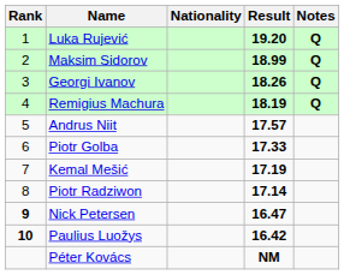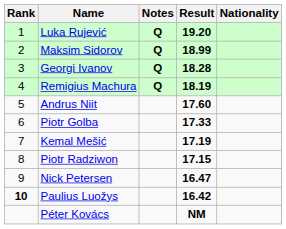 <table class="wikitable sortable" style="text-align:center">
 <tr>
 <th>Rank</th>
 <th>Name</th>
+<th>Notes</th>
+<th>Result</th>
 <th>Nationality</th>
-<th>Result</th>
-<th>Notes</th>
 </tr>
 <tr bgcolor=ccffcc>
 <td>1</td>
 <td align=left><a href='#'>Luka Rujević</a></td>
+<td><strong>Q</strong></td>
+<td><strong>19.20</strong></td>
 <td align=left></td>
-<td><strong>19.20</strong></td>
-<td><strong>Q</strong></td>
 </tr>
 <tr bgcolor=ccffcc>
 <td>2</td>
 <td align=left><a href='#'>Maksim Sidorov</a></td>
+<td><strong>Q</strong></td>
+<td><strong>18.99</strong></td>
 <td align=left></td>
-<td><strong>18.99</strong></td>
-<td><strong>Q</strong></td>
 </tr>
 <tr bgcolor=ccffcc>
 <td>3</td>
 <td align=left><a href='#'>Georgi Ivanov</a></td>
+<td><strong>Q</strong></td>
+<td><strong>18.28</strong></td>
 <td align=left></td>
-<td><strong>18.26</strong></td>
-<td><strong>Q</strong></td>
 </tr>
 <tr bgcolor=ccffcc>
 <td>4</td>
 <td align=left><a href='#'>Remigius Machura</a></td>
+<td><strong>Q</strong></td>
+<td><strong>18.19</strong></td>
 <td align=left></td>
-<td><strong>18.19</strong></td>
-<td><strong>Q</strong></td>
 </tr>
 <tr>
 <td>5</td>
 <td align=left><a href='#'>Andrus Niit</a></td>
+<td></td>
+<td><strong>17.60</strong></td>
 <td align=left></td>
-<td><strong>17.57</strong></td>
-<td></td>
 </tr>
 <tr>
 <td>6</td>
 <td align=left><a href='#'>Piotr Golba</a></td>
+<td></td>
+<td><strong>17.33</strong></td>
 <td align=left></td>
-<td><strong>17.33</strong></td>
-<td></td>
 </tr>
 <tr>
 <td>7</td>
 <td align=left><a href='#'>Kemal Mešić</a></td>
+<td></td>
+<td><strong>17.19</strong></td>
 <td align=left></td>
-<td><strong>17.19</strong></td>
-<td></td>
 </tr>
 <tr>
 <td>8</td>
 <td align=left><a href='#'>Piotr Radziwon</a></td>
+<td></td>
+<td><strong>17.15</strong></td>
 <td align=left></td>
-<td><strong>17.14</strong></td>
-<td></td>
 </tr>
 <tr>
-<td><strong>9</strong></td>
+<td>9</td>
 <td align=left><a href='#'>Nick Petersen</a></td>
+<td></td>
+<td><strong>16.47</strong></td>
 <td align=left></td>
-<td><strong>16.47</strong></td>
-<td></td>
 </tr>
 <tr>
 <td><strong>10</strong></td>
 <td align=left><a href='#'>Paulius Luožys</a></td>
+<td></td>
+<td><strong>16.42</strong></td>
 <td align=left></td>
-<td><strong>16.42</strong></td>
-<td></td>
 </tr>
 <tr>
 <td></td>
 <td align=left><a href='#'>Péter Kovács</a></td>
+<td></td>
+<td><strong>NM</strong></td>
 <td align=left></td>
-<td><strong>NM</strong></td>
-<td></td>
 </tr>
 </table>
